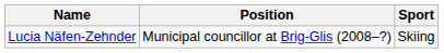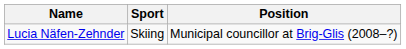 <table class="wikitable sortable">
 <tr>
 <th>Name</th>
+<th>Sport</th>
 <th>Position</th>
-<th>Sport</th>
 </tr>
 <tr>
 <td data-sort-value="Näfen-Zehnder,Lucia"><a href='#'>Lucia Näfen-Zehnder</a></td>
+<td>Skiing</td>
 <td>Municipal councillor at <a href='#'>Brig-Glis</a> (2008–?)</td>
-<td>Skiing</td>
 </tr>
 </table>
